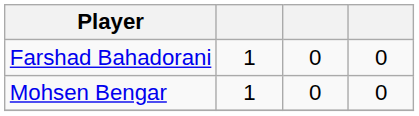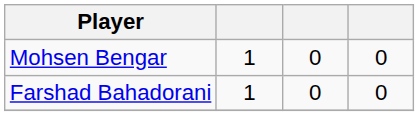 <table class="wikitable" style="text-align: center;">
 <tr>
 <th wight=200>Player</th>
 <th width=40></th>
 <th width=40></th>
 <th width=40></th>
 </tr>
 <tr>
-<td style="text-align:left"> <a href='#'>Farshad Bahadorani</a></td>
+<td style="text-align:left"> <a href='#'>Mohsen Bengar</a></td>
 <td>1</td>
 <td>0</td>
 <td>0</td>
 </tr>
 <tr>
-<td style="text-align:left"> <a href='#'>Mohsen Bengar</a></td>
+<td style="text-align:left"> <a href='#'>Farshad Bahadorani</a></td>
 <td>1</td>
 <td>0</td>
 <td>0</td>
 </tr>
 <tr>
 </tr>
 </table>
